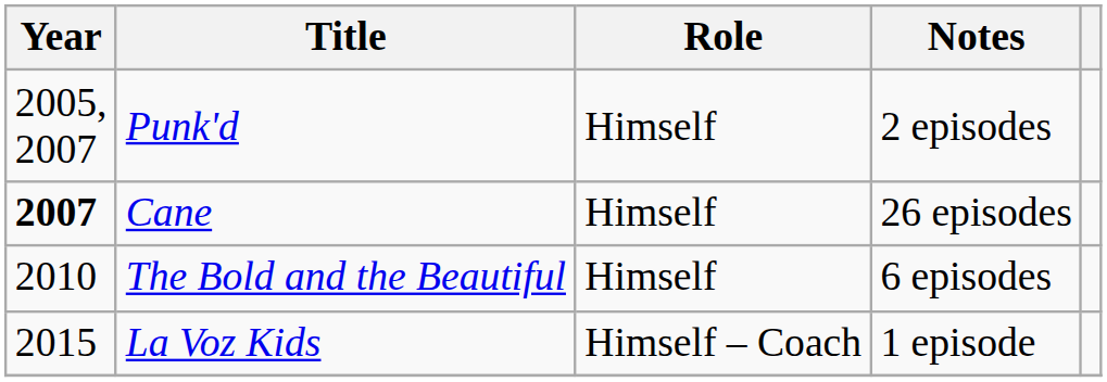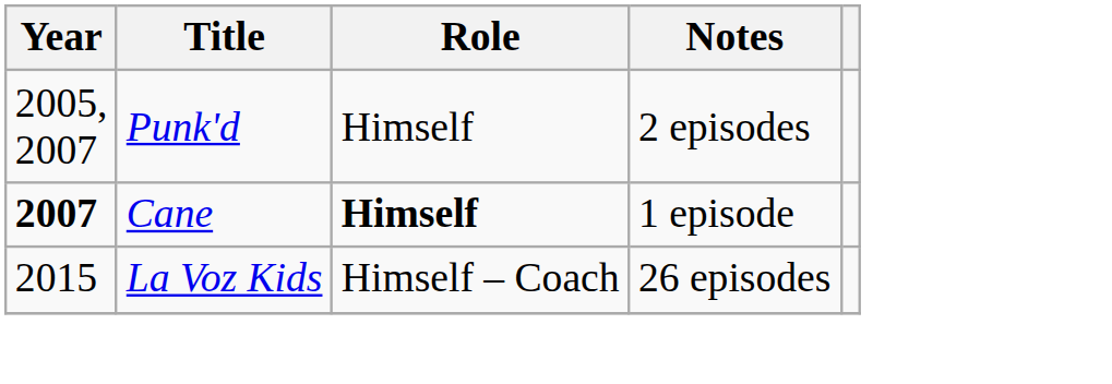 <table class="wikitable">
 <tr>
 <th>Year</th>
 <th>Title</th>
 <th>Role</th>
 <th>Notes</th>
 <th></th>
 </tr>
 <tr>
 <td>2005,<br>2007</td>
 <td><em><a href='#'>Punk'd</a></em></td>
 <td>Himself</td>
 <td>2 episodes</td>
 <td></td>
 </tr>
 <tr>
 <td><strong>2007</strong></td>
 <td><em><a href='#'>Cane</a></em></td>
-<td>Himself</td>
-<td>26 episodes</td>
-<td></td>
-</tr>
-<tr>
-<td>2010</td>
-<td><em><a href='#'>The Bold and the Beautiful</a></em></td>
-<td>Himself</td>
-<td>6 episodes</td>
+<td><strong>Himself</strong></td>
+<td>1 episode</td>
 <td></td>
 </tr>
 <tr>
 <td>2015</td>
 <td><em><a href='#'>La Voz Kids</a></em></td>
 <td>Himself – Coach</td>
-<td>1 episode</td>
+<td>26 episodes</td>
 <td></td>
 </tr>
 <tr>
 </tr>
 </table>
